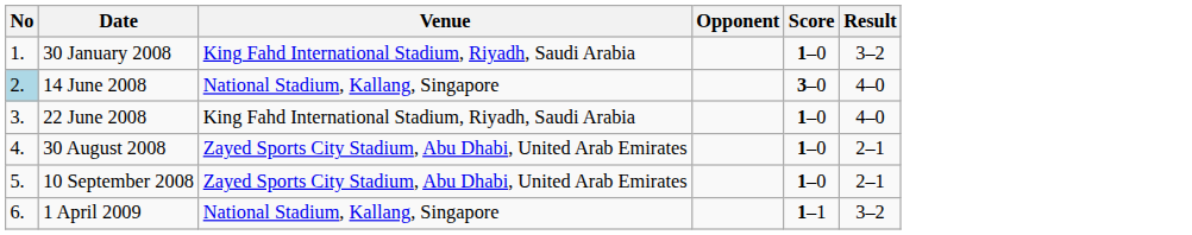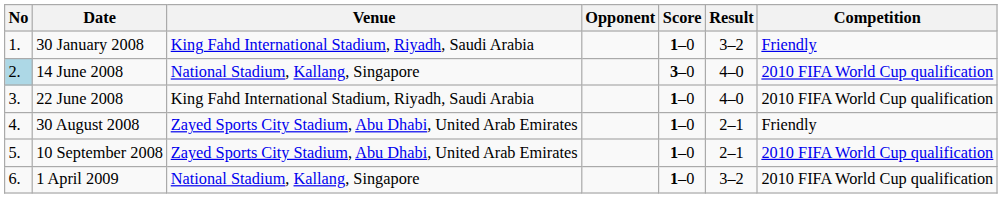 <table class="wikitable" style="font-size:85%;">
 <tr>
 <th>No</th>
 <th>Date</th>
 <th>Venue</th>
 <th>Opponent</th>
 <th>Score</th>
 <th>Result</th>
+<th>Competition</th>
 </tr>
 <tr>
 <td>1.</td>
 <td>30 January 2008</td>
 <td><a href='#'>King Fahd International Stadium</a>, <a href='#'>Riyadh</a>, Saudi Arabia</td>
 <td></td>
 <td align=center><strong>1</strong>–0</td>
 <td align=center>3–2</td>
+<td><a href='#'>Friendly</a></td>
 </tr>
 <tr>
 <td style="background: lightblue;">2.</td>
 <td>14 June 2008</td>
 <td><a href='#'>National Stadium</a>, <a href='#'>Kallang</a>, Singapore</td>
 <td></td>
 <td align=center><strong>3</strong>–0</td>
 <td align=center>4–0</td>
+<td><a href='#'>2010 FIFA World Cup qualification</a></td>
 </tr>
 <tr>
 <td>3.</td>
 <td>22 June 2008</td>
 <td>King Fahd International Stadium, Riyadh, Saudi Arabia</td>
 <td></td>
 <td align=center><strong>1</strong>–0</td>
 <td align=center>4–0</td>
+<td>2010 FIFA World Cup qualification</td>
 </tr>
 <tr>
 <td>4.</td>
 <td>30 August 2008</td>
 <td><a href='#'>Zayed Sports City Stadium</a>, <a href='#'>Abu Dhabi</a>, United Arab Emirates</td>
 <td></td>
 <td align=center><strong>1</strong>–0</td>
 <td align=center>2–1</td>
+<td>Friendly</td>
 </tr>
 <tr>
 <td>5.</td>
 <td>10 September 2008</td>
 <td><a href='#'>Zayed Sports City Stadium</a>, <a href='#'>Abu Dhabi</a>, United Arab Emirates</td>
 <td></td>
 <td align=center><strong>1</strong>–0</td>
 <td align=center>2–1</td>
+<td><a href='#'>2010 FIFA World Cup qualification</a></td>
 </tr>
 <tr>
 <td>6.</td>
 <td>1 April 2009</td>
 <td><a href='#'>National Stadium</a>, <a href='#'>Kallang</a>, Singapore</td>
 <td></td>
-<td align=center><strong>1</strong>–1</td>
+<td align=center><strong>1</strong>–0</td>
 <td align=center>3–2</td>
+<td>2010 FIFA World Cup qualification</td>
 </tr>
 </table>
